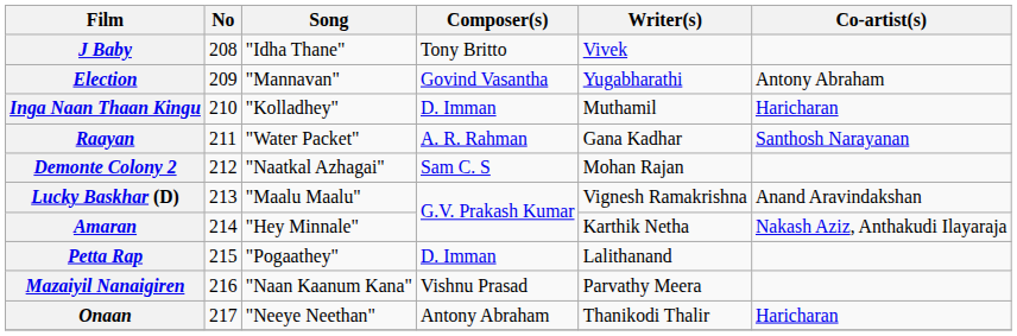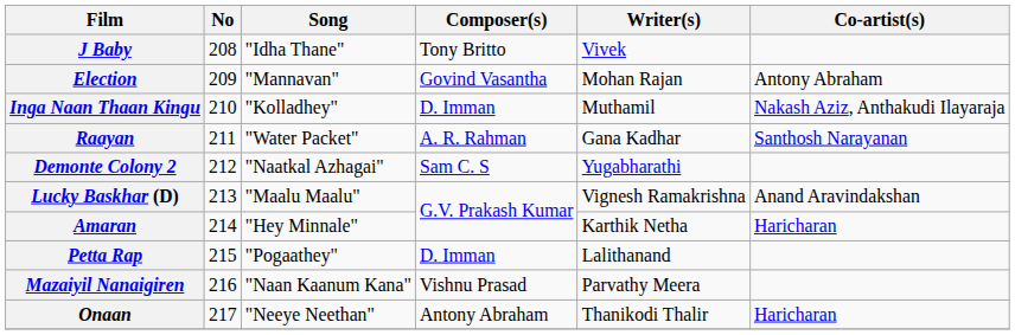 <table class="wikitable">
 <tr>
 <th>Film</th>
 <th>No</th>
 <th>Song</th>
 <th>Composer(s)</th>
 <th>Writer(s)</th>
 <th>Co-artist(s)</th>
 </tr>
 <tr>
 <th><em><a href='#'>J Baby</a></em></th>
 <td>208</td>
 <td>"Idha Thane"</td>
 <td>Tony Britto</td>
 <td><a href='#'>Vivek</a></td>
 <td></td>
 </tr>
 <tr>
 <th><em><a href='#'>Election</a></em></th>
 <td>209</td>
 <td>"Mannavan"</td>
 <td><a href='#'>Govind Vasantha</a></td>
-<td><a href='#'>Yugabharathi</a></td>
+<td>Mohan Rajan</td>
 <td>Antony Abraham</td>
 </tr>
 <tr>
 <th><em><a href='#'>Inga Naan Thaan Kingu</a></em></th>
 <td>210</td>
 <td>"Kolladhey"</td>
 <td><a href='#'>D. Imman</a></td>
 <td>Muthamil</td>
-<td><a href='#'>Haricharan</a></td>
+<td><a href='#'>Nakash Aziz</a>, Anthakudi Ilayaraja</td>
 </tr>
 <tr>
 <th><em><a href='#'>Raayan</a></em></th>
 <td>211</td>
 <td>"Water Packet"</td>
 <td><a href='#'>A. R. Rahman</a></td>
 <td>Gana Kadhar</td>
 <td><a href='#'>Santhosh Narayanan</a></td>
 </tr>
 <tr>
 <th><em><a href='#'>Demonte Colony 2</a></em></th>
 <td>212</td>
 <td>"Naatkal Azhagai"</td>
 <td><a href='#'>Sam C. S</a></td>
-<td>Mohan Rajan</td>
+<td><a href='#'>Yugabharathi</a></td>
 <td></td>
 </tr>
 <tr>
 <th><em><a href='#'>Lucky Baskhar</a></em> (D)</th>
 <td>213</td>
 <td>"Maalu Maalu"</td>
 <td rowspan="2"><a href='#'>G.V. Prakash Kumar</a></td>
 <td>Vignesh Ramakrishna</td>
 <td>Anand Aravindakshan</td>
 </tr>
 <tr>
 <th><em><a href='#'>Amaran</a></em></th>
 <td>214</td>
 <td>"Hey Minnale"</td>
 <td>Karthik Netha</td>
-<td><a href='#'>Nakash Aziz</a>, Anthakudi Ilayaraja</td>
+<td><a href='#'>Haricharan</a></td>
 </tr>
 <tr>
 <th><em><a href='#'>Petta Rap</a></em></th>
 <td>215</td>
 <td>"Pogaathey"</td>
 <td><a href='#'>D. Imman</a></td>
 <td>Lalithanand</td>
 <td></td>
 </tr>
 <tr>
 <th><em><a href='#'>Mazaiyil Nanaigiren</a></em></th>
 <td>216</td>
 <td>"Naan Kaanum Kana"</td>
 <td>Vishnu Prasad</td>
 <td>Parvathy Meera</td>
 <td></td>
 </tr>
 <tr>
 <th><em>Onaan</em></th>
 <td>217</td>
 <td>"Neeye Neethan"</td>
 <td>Antony Abraham</td>
 <td>Thanikodi Thalir</td>
 <td><a href='#'>Haricharan</a></td>
 </tr>
 <tr>
 </tr>
 </table>
